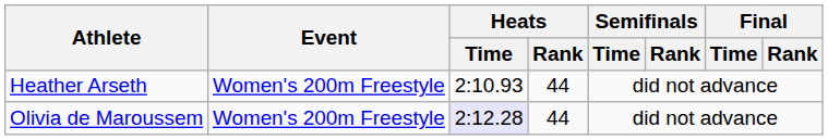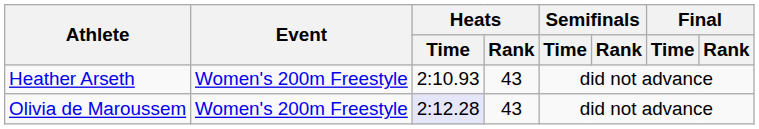 <table class=wikitable style="font-size:90%">
 <tr>
 <th rowspan="2">Athlete</th>
 <th rowspan="2">Event</th>
 <th colspan="2">Heats</th>
 <th colspan="2">Semifinals</th>
 <th colspan="2">Final</th>
 </tr>
 <tr>
 <th>Time</th>
 <th>Rank</th>
 <th>Time</th>
 <th>Rank</th>
 <th>Time</th>
 <th>Rank</th>
 </tr>
 <tr>
 <td rowspan="1"><a href='#'>Heather Arseth</a></td>
 <td><a href='#'>Women's 200m Freestyle</a></td>
 <td align=center>2:10.93</td>
-<td align=center>44</td>
+<td align=center>43</td>
 <td align=center colspan=4>did not advance</td>
 </tr>
 <tr>
 <td rowspan="1"><a href='#'>Olivia de Maroussem</a></td>
 <td><a href='#'>Women's 200m Freestyle</a></td>
 <td align=center style="background: lavender;">2:12.28</td>
-<td align=center>44</td>
+<td align=center>43</td>
 <td align=center colspan=4>did not advance</td>
 </tr>
 </table>
